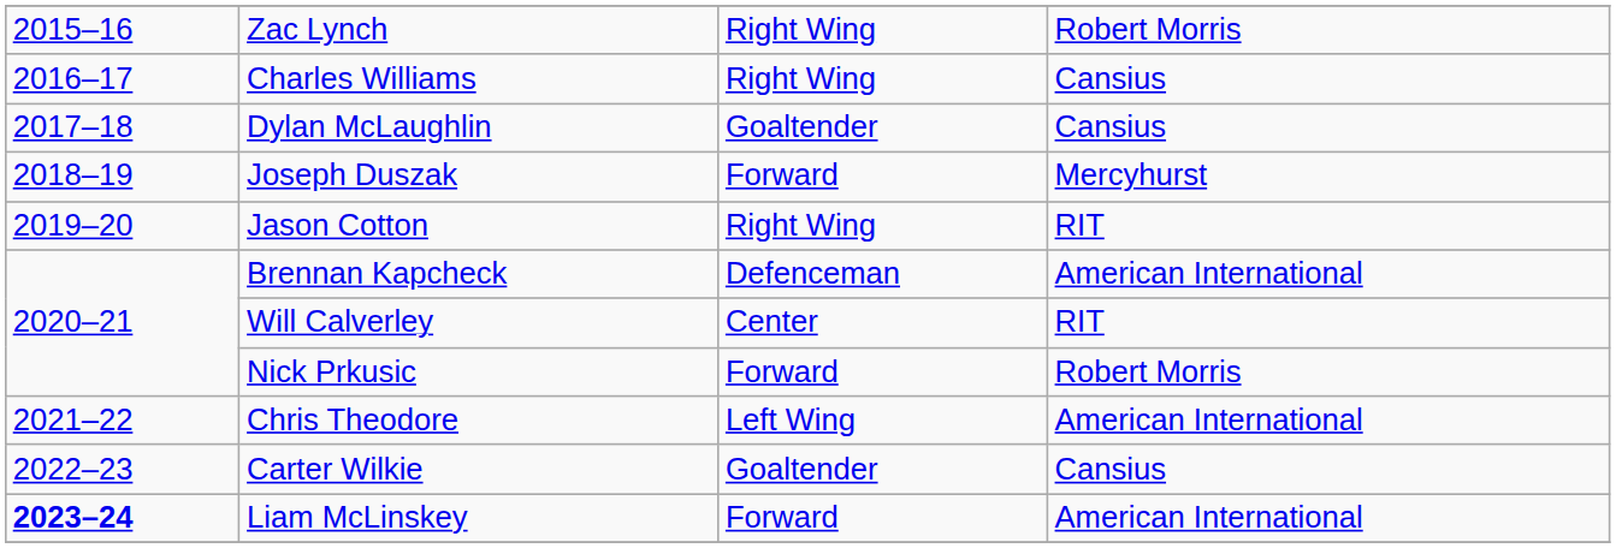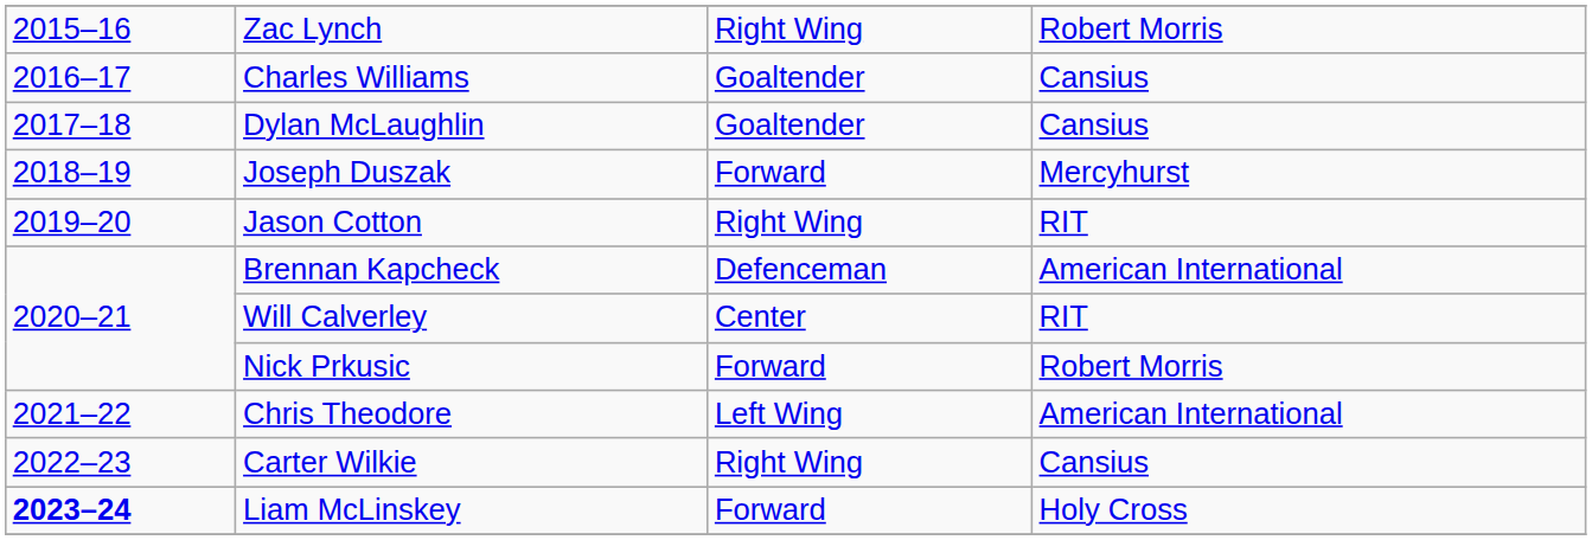 <table class="wikitable sortable"; width=66%>
 <tr>
 </tr>
 <tr>
 <td><a href='#'>2015–16</a></td>
 <td><a href='#'>Zac Lynch</a></td>
 <td><a href='#'>Right Wing</a></td>
 <td><a href='#'>Robert Morris</a></td>
 </tr>
 <tr>
 <td><a href='#'>2016–17</a></td>
 <td><a href='#'>Charles Williams</a></td>
-<td><a href='#'>Right Wing</a></td>
+<td><a href='#'>Goaltender</a></td>
 <td><a href='#'>Cansius</a></td>
 </tr>
 <tr>
 <td><a href='#'>2017–18</a></td>
 <td><a href='#'>Dylan McLaughlin</a></td>
 <td><a href='#'>Goaltender</a></td>
 <td><a href='#'>Cansius</a></td>
 </tr>
 <tr>
 <td><a href='#'>2018–19</a></td>
 <td><a href='#'>Joseph Duszak</a></td>
 <td><a href='#'>Forward</a></td>
 <td><a href='#'>Mercyhurst</a></td>
 </tr>
 <tr>
 <td><a href='#'>2019–20</a></td>
 <td><a href='#'>Jason Cotton</a></td>
 <td><a href='#'>Right Wing</a></td>
 <td><a href='#'>RIT</a></td>
 </tr>
 <tr>
 <td rowspan=3><a href='#'>2020–21</a></td>
 <td><a href='#'>Brennan Kapcheck</a></td>
 <td><a href='#'>Defenceman</a></td>
 <td><a href='#'>American International</a></td>
 </tr>
 <tr>
 <td><a href='#'>Will Calverley</a></td>
 <td><a href='#'>Center</a></td>
 <td><a href='#'>RIT</a></td>
 </tr>
 <tr>
 <td><a href='#'>Nick Prkusic</a></td>
 <td><a href='#'>Forward</a></td>
 <td><a href='#'>Robert Morris</a></td>
 </tr>
 <tr>
 <td><a href='#'>2021–22</a></td>
 <td><a href='#'>Chris Theodore</a></td>
 <td><a href='#'>Left Wing</a></td>
 <td><a href='#'>American International</a></td>
 </tr>
 <tr>
 <td><a href='#'>2022–23</a></td>
 <td><a href='#'>Carter Wilkie</a></td>
-<td><a href='#'>Goaltender</a></td>
+<td><a href='#'>Right Wing</a></td>
 <td><a href='#'>Cansius</a></td>
 </tr>
 <tr>
 <td><strong><a href='#'>2023–24</a></strong></td>
 <td><a href='#'>Liam McLinskey</a></td>
 <td><a href='#'>Forward</a></td>
-<td><a href='#'>American International</a></td>
+<td><a href='#'>Holy Cross</a></td>
 </tr>
 <tr>
 </tr>
 </table>
